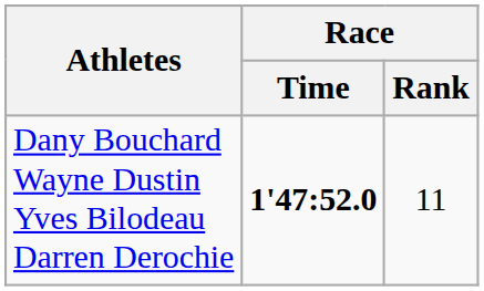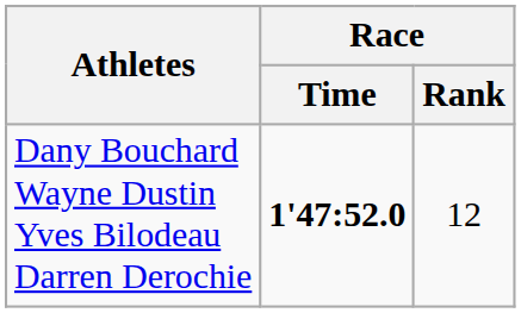 <table class="wikitable" border="1" style="font-size:90%">
 <tr>
 <th rowspan=2>Athletes</th>
 <th colspan=2>Race</th>
 </tr>
 <tr>
 <th>Time</th>
 <th>Rank</th>
 </tr>
 <tr>
 <td><a href='#'>Dany Bouchard</a><br><a href='#'>Wayne Dustin</a><br><a href='#'>Yves Bilodeau</a><br><a href='#'>Darren Derochie</a></td>
 <td align=center><strong>1'47:52.0</strong></td>
-<td align=center>11</td>
+<td align=center>12</td>
 </tr>
 </table>
